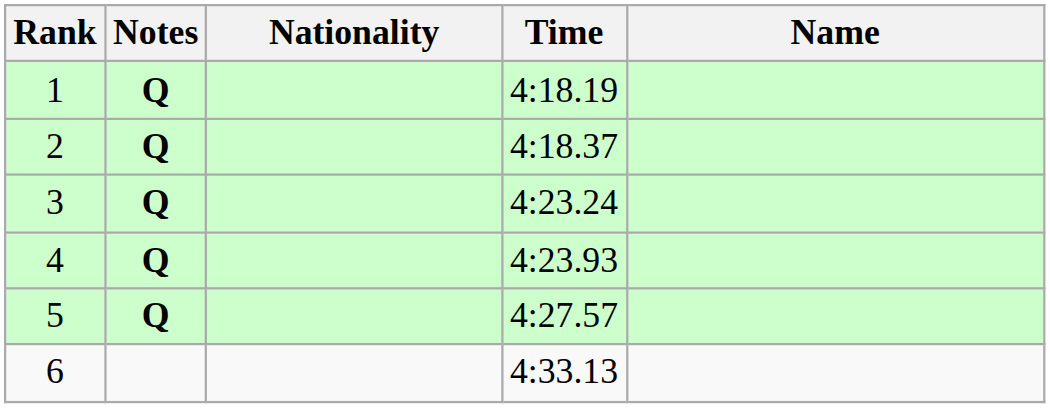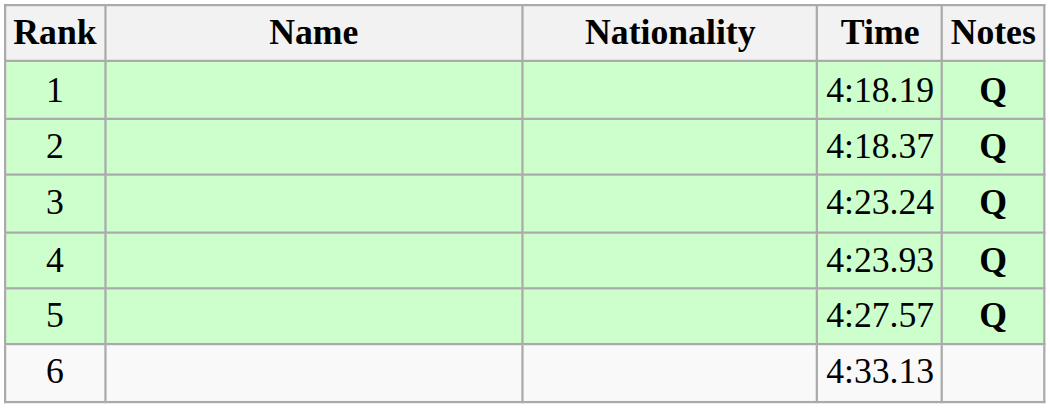 <table class="wikitable sortable" style="text-align:center">
 <tr>
 <th>Rank</th>
-<th>Notes</th>
+<th style="width:180px">Name</th>
 <th style="width:125px">Nationality</th>
 <th>Time</th>
-<th style="width:180px">Name</th>
+<th>Notes</th>
 </tr>
 <tr style="background:#cfc;">
 <td>1</td>
-<td><strong>Q</strong></td>
+<td style="text-align:left;"></td>
 <td style="text-align:left;"></td>
 <td>4:18.19</td>
-<td style="text-align:left;"></td>
+<td><strong>Q</strong></td>
 </tr>
 <tr style="background:#cfc;">
 <td>2</td>
-<td><strong>Q</strong></td>
+<td style="text-align:left;"></td>
 <td style="text-align:left;"></td>
 <td>4:18.37</td>
-<td style="text-align:left;"></td>
+<td><strong>Q</strong></td>
 </tr>
 <tr style="background:#cfc;">
 <td>3</td>
-<td><strong>Q</strong></td>
+<td style="text-align:left;"></td>
 <td style="text-align:left;"></td>
 <td>4:23.24</td>
-<td style="text-align:left;"></td>
+<td><strong>Q</strong></td>
 </tr>
 <tr style="background:#cfc;">
 <td>4</td>
-<td><strong>Q</strong></td>
+<td style="text-align:left;"></td>
 <td style="text-align:left;"></td>
 <td>4:23.93</td>
-<td style="text-align:left;"></td>
+<td><strong>Q</strong></td>
 </tr>
 <tr style="background:#cfc;">
 <td>5</td>
-<td><strong>Q</strong></td>
+<td style="text-align:left;"></td>
 <td style="text-align:left;"></td>
 <td>4:27.57</td>
-<td style="text-align:left;"></td>
+<td><strong>Q</strong></td>
 </tr>
 <tr>
 <td>6</td>
-<td></td>
+<td style="text-align:left;"></td>
 <td style="text-align:left;"></td>
 <td>4:33.13</td>
-<td style="text-align:left;"></td>
+<td></td>
 </tr>
 </table>
